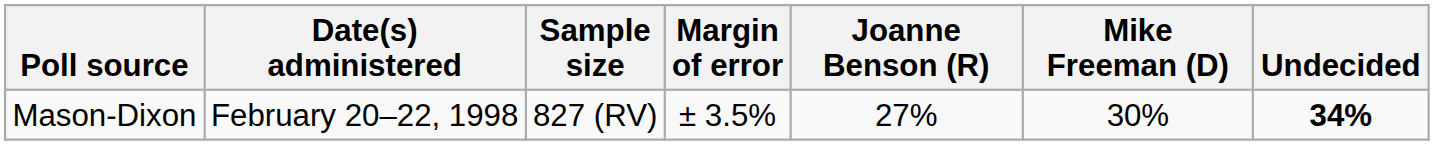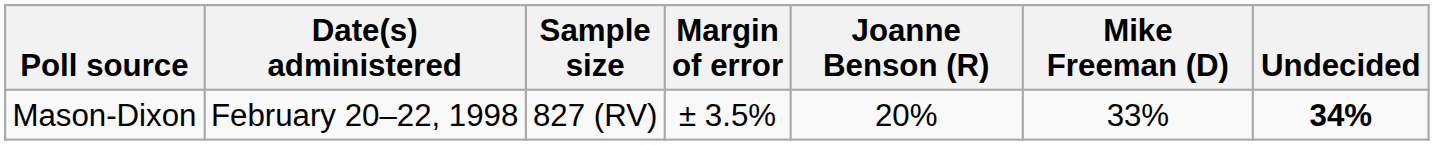 <table class="wikitable" style="font-size:90%;text-align:center;">
 <tr valign=bottom>
 <th>Poll source</th>
 <th>Date(s)<br>administered</th>
 <th>Sample<br>size</th>
 <th>Margin<br>of error</th>
 <th style="width:100px;">Joanne<br>Benson (R)</th>
 <th style="width:100px;">Mike<br>Freeman (D)</th>
 <th>Undecided</th>
 </tr>
 <tr>
 <td style="text-align:left;">Mason-Dixon</td>
 <td>February 20–22, 1998</td>
 <td>827 (RV)</td>
 <td>± 3.5%</td>
-<td>27%</td>
-<td>30%</td>
+<td>20%</td>
+<td>33%</td>
 <td><strong>34%</strong></td>
 </tr>
 </table>
